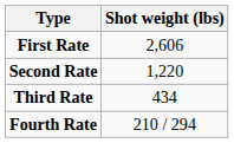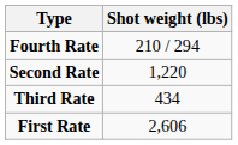 <table class="wikitable">
 <tr>
 <th align="center">Type</th>
 <th align="center">Shot weight (lbs)</th>
 </tr>
 <tr>
-<td align="center"><strong>First Rate</strong></td>
-<td align="center">2,606 </td>
+<td align="center"><strong>Fourth Rate</strong></td>
+<td align="center">210 / 294 </td>
 </tr>
 <tr>
 <td align="center"><strong>Second Rate</strong></td>
 <td align="center">1,220 </td>
 </tr>
 <tr>
 <td align="center"><strong>Third Rate</strong></td>
 <td align="center">434 </td>
 </tr>
 <tr>
-<td align="center"><strong>Fourth Rate</strong></td>
-<td align="center">210 / 294 </td>
+<td align="center"><strong>First Rate</strong></td>
+<td align="center">2,606 </td>
 </tr>
 </table>
